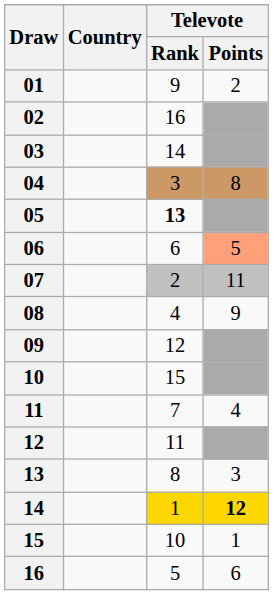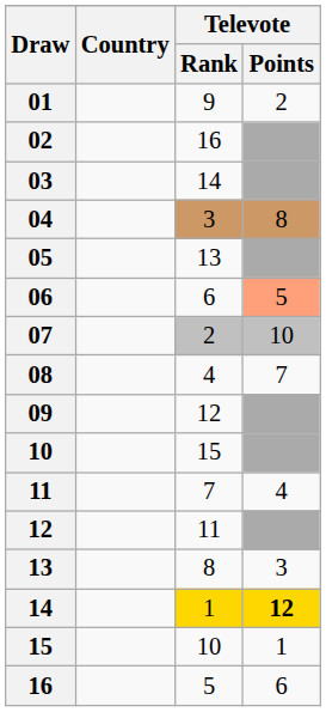 <table class="sortable wikitable collapsible plainrowheaders" style="text-align:center;">
 <tr>
 </tr>
 <tr>
 <th scope="col" rowspan="2">Draw</th>
 <th scope="col" rowspan="2">Country</th>
 <th scope="col" colspan="2">Televote</th>
 </tr>
 <tr>
 <th scope="col">Rank</th>
 <th scope="col" class="unsortable">Points</th>
 </tr>
 <tr>
 <th scope="row" style="text-align:center;">01</th>
 <td style="text-align:left;"></td>
 <td>9</td>
 <td>2</td>
 </tr>
 <tr>
 <th scope="row" style="text-align:center;">02</th>
 <td style="text-align:left;"></td>
 <td>16</td>
 <td style="background:#AAAAAA;"></td>
 </tr>
 <tr>
 <th scope="row" style="text-align:center;">03</th>
 <td style="text-align:left;"></td>
 <td>14</td>
 <td style="background:#AAAAAA;"></td>
 </tr>
 <tr>
 <th scope="row" style="text-align:center;">04</th>
 <td style="text-align:left;"></td>
 <td style="background:#CC9966;">3</td>
 <td style="background:#CC9966;">8</td>
 </tr>
 <tr>
 <th scope="row" style="text-align:center;">05</th>
 <td style="text-align:left;"></td>
-<td><strong>13</strong></td>
+<td>13</td>
 <td style="background:#AAAAAA;"></td>
 </tr>
 <tr>
 <th scope="row" style="text-align:center;">06</th>
 <td style="text-align:left;"></td>
 <td>6</td>
 <td style="background: lightsalmon;">5</td>
 </tr>
 <tr>
 <th scope="row" style="text-align:center;">07</th>
 <td style="text-align:left;"></td>
 <td style="background:silver;">2</td>
-<td style="background:silver;">11</td>
+<td style="background:silver;">10</td>
 </tr>
 <tr>
 <th scope="row" style="text-align:center;">08</th>
 <td style="text-align:left;"></td>
 <td>4</td>
-<td>9</td>
+<td>7</td>
 </tr>
 <tr>
 <th scope="row" style="text-align:center;">09</th>
 <td style="text-align:left;"></td>
 <td>12</td>
 <td style="background:#AAAAAA;"></td>
 </tr>
 <tr>
 <th scope="row" style="text-align:center;">10</th>
 <td style="text-align:left;"></td>
 <td>15</td>
 <td style="background:#AAAAAA;"></td>
 </tr>
 <tr>
 <th scope="row" style="text-align:center;">11</th>
 <td style="text-align:left;"></td>
 <td>7</td>
 <td>4</td>
 </tr>
 <tr>
 <th scope="row" style="text-align:center;">12</th>
 <td style="text-align:left;"></td>
 <td>11</td>
 <td style="background:#AAAAAA;"></td>
 </tr>
 <tr>
 <th scope="row" style="text-align:center;">13</th>
 <td style="text-align:left;"></td>
 <td>8</td>
 <td>3</td>
 </tr>
 <tr>
 <th scope="row" style="text-align:center;">14</th>
 <td style="text-align:left;"></td>
 <td style="background:gold;">1</td>
 <td style="background:gold;"><strong>12</strong></td>
 </tr>
 <tr>
 <th scope="row" style="text-align:center;">15</th>
 <td style="text-align:left;"></td>
 <td>10</td>
 <td>1</td>
 </tr>
 <tr>
 <th scope="row" style="text-align:center;">16</th>
 <td style="text-align:left;"></td>
 <td>5</td>
 <td>6</td>
 </tr>
 </table>
